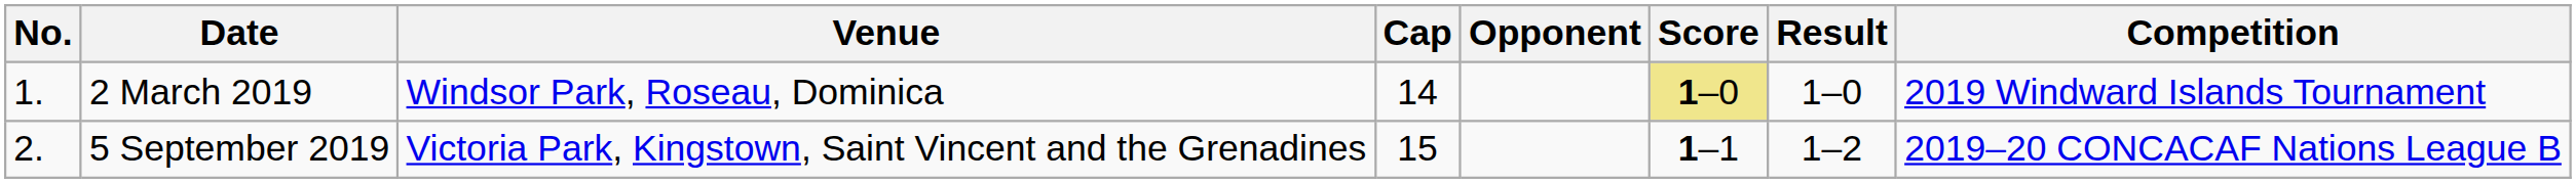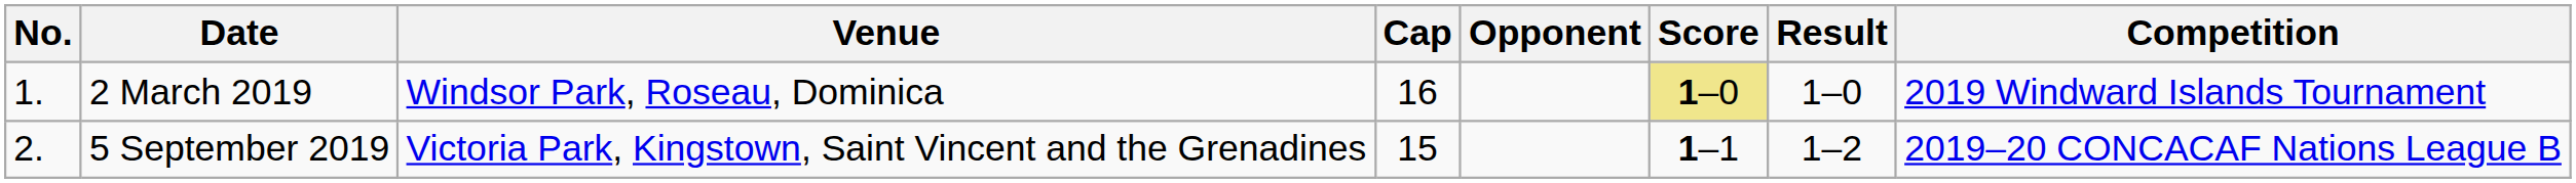 <table class="wikitable plainrowheaders sortable">
 <tr>
 <th>No.</th>
 <th>Date</th>
 <th>Venue</th>
 <th>Cap</th>
 <th>Opponent</th>
 <th>Score</th>
 <th>Result</th>
 <th>Competition</th>
 </tr>
 <tr>
 <td>1.</td>
 <td>2 March 2019</td>
 <td><a href='#'>Windsor Park</a>, <a href='#'>Roseau</a>, Dominica</td>
-<td align=center>14</td>
+<td align=center>16</td>
 <td></td>
 <td align=center style="background: khaki;"><strong>1</strong>–0</td>
 <td align=center>1–0</td>
 <td><a href='#'>2019 Windward Islands Tournament</a></td>
 </tr>
 <tr>
 <td>2.</td>
 <td>5 September 2019</td>
 <td><a href='#'>Victoria Park</a>, <a href='#'>Kingstown</a>, Saint Vincent and the Grenadines</td>
 <td align=center>15</td>
 <td></td>
 <td align=center><strong>1</strong>–1</td>
 <td align=center>1–2</td>
 <td><a href='#'>2019–20 CONCACAF Nations League B</a></td>
 </tr>
 </table>
